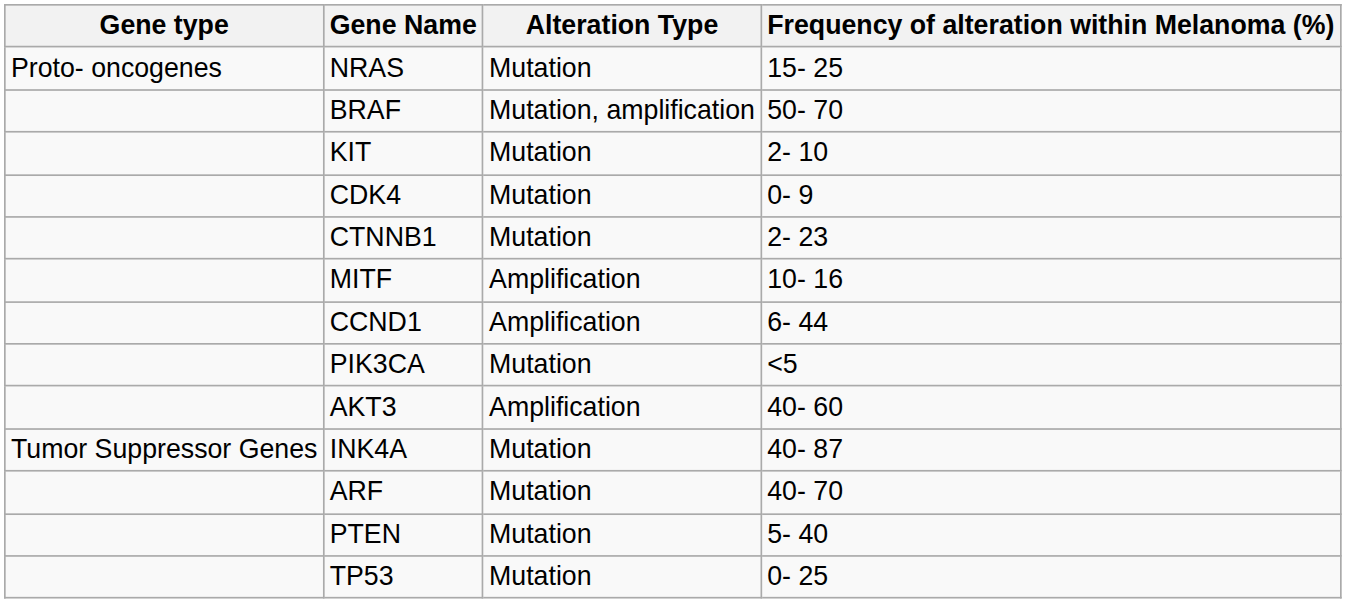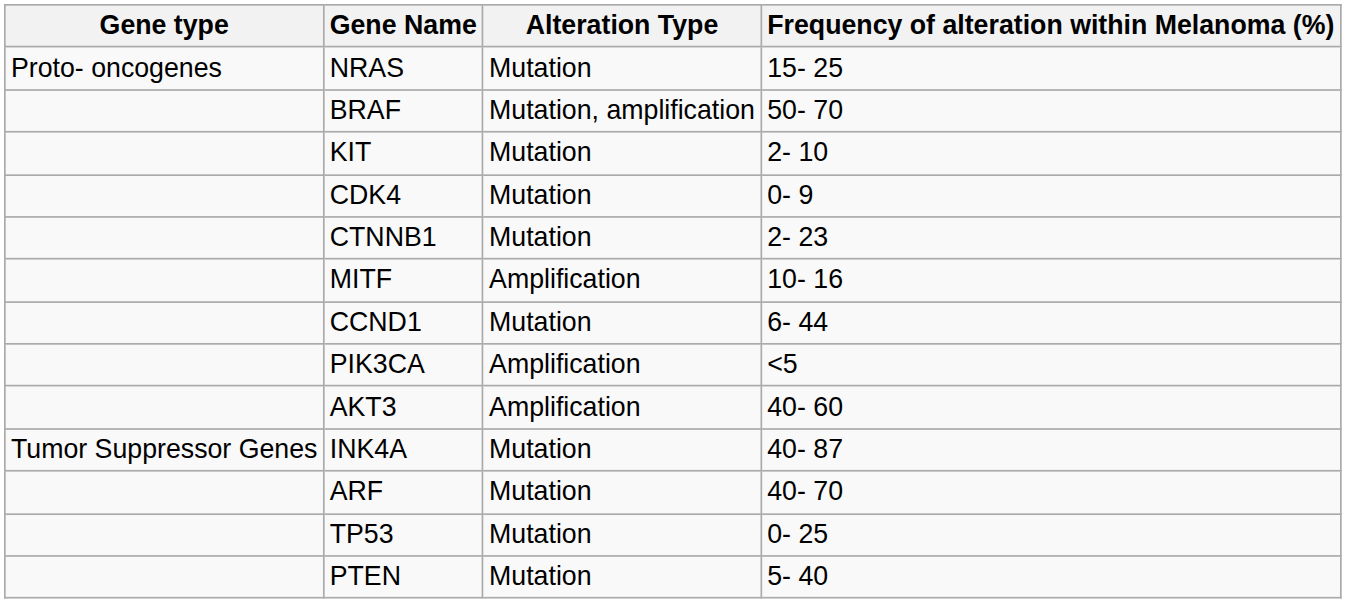 <table class="wikitable">
 <tr>
 <th>Gene type</th>
 <th>Gene Name</th>
 <th>Alteration Type</th>
 <th>Frequency of alteration within Melanoma (%)</th>
 </tr>
 <tr>
 <td>Proto- oncogenes</td>
 <td>NRAS</td>
 <td>Mutation</td>
 <td>15- 25</td>
 </tr>
 <tr>
 <td></td>
 <td>BRAF</td>
 <td>Mutation, amplification</td>
 <td>50- 70</td>
 </tr>
 <tr>
 <td></td>
 <td>KIT</td>
 <td>Mutation</td>
 <td>2- 10</td>
 </tr>
 <tr>
 <td></td>
 <td>CDK4</td>
 <td>Mutation</td>
 <td>0- 9</td>
 </tr>
 <tr>
 <td></td>
 <td>CTNNB1</td>
 <td>Mutation</td>
 <td>2- 23</td>
 </tr>
 <tr>
 <td></td>
 <td>MITF</td>
 <td>Amplification</td>
 <td>10- 16</td>
 </tr>
 <tr>
 <td></td>
 <td>CCND1</td>
-<td>Amplification</td>
+<td>Mutation</td>
 <td>6- 44</td>
 </tr>
 <tr>
 <td></td>
 <td>PIK3CA</td>
-<td>Mutation</td>
+<td>Amplification</td>
 <td><5</td>
 </tr>
 <tr>
 <td></td>
 <td>AKT3</td>
 <td>Amplification</td>
 <td>40- 60</td>
 </tr>
 <tr>
 <td>Tumor Suppressor Genes</td>
 <td>INK4A</td>
 <td>Mutation</td>
 <td>40- 87</td>
 </tr>
 <tr>
 <td></td>
 <td>ARF</td>
 <td>Mutation</td>
 <td>40- 70</td>
 </tr>
 <tr>
 <td></td>
+<td>TP53</td>
+<td>Mutation</td>
+<td>0- 25</td>
+</tr>
+<tr>
+<td></td>
 <td>PTEN</td>
 <td>Mutation</td>
 <td>5- 40</td>
 </tr>
-<tr>
-<td></td>
-<td>TP53</td>
-<td>Mutation</td>
-<td>0- 25</td>
-</tr>
 </table>
